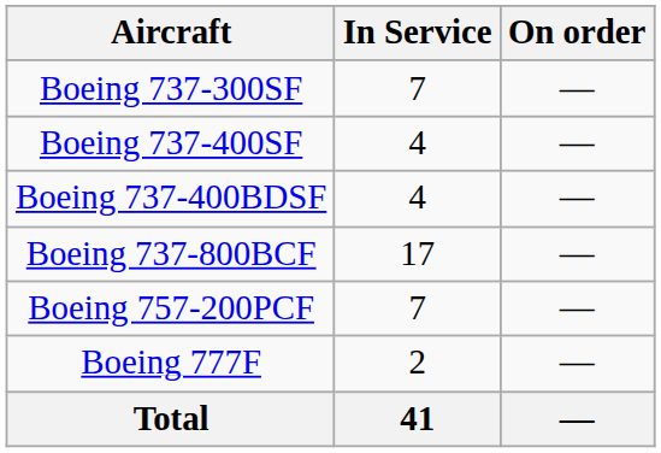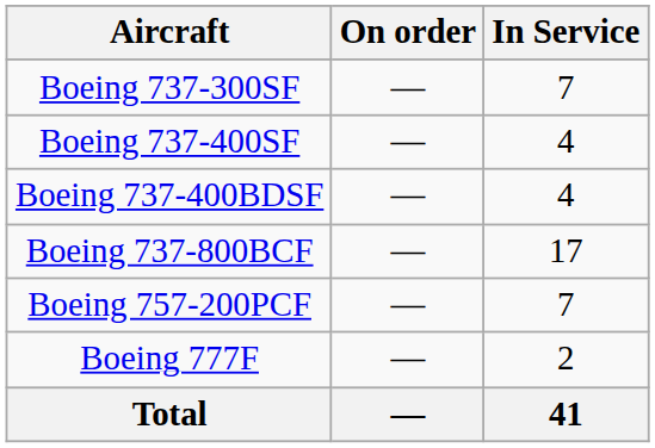 <table class="wikitable" style="margin:0.5em auto; text-align:center">
 <tr>
 <th>Aircraft</th>
+<th>On order</th>
 <th>In Service</th>
-<th>On order</th>
 </tr>
 <tr>
 <td><a href='#'>Boeing 737-300SF</a></td>
+<td>—</td>
 <td>7</td>
-<td>—</td>
 </tr>
 <tr>
 <td><a href='#'>Boeing 737-400SF</a></td>
+<td>—</td>
 <td>4</td>
-<td>—</td>
 </tr>
 <tr>
 <td><a href='#'>Boeing 737-400BDSF</a></td>
+<td>—</td>
 <td>4</td>
-<td>—</td>
 </tr>
 <tr>
 <td><a href='#'>Boeing 737-800BCF</a></td>
+<td>—</td>
 <td>17</td>
-<td>—</td>
 </tr>
 <tr>
 <td><a href='#'>Boeing 757-200PCF</a></td>
+<td>—</td>
 <td>7</td>
-<td>—</td>
 </tr>
 <tr>
 <td><a href='#'>Boeing 777F</a></td>
+<td>—</td>
 <td>2</td>
-<td>—</td>
 </tr>
 <tr>
 <th>Total</th>
+<th>—</th>
 <th>41</th>
-<th>—</th>
 </tr>
 </table>
